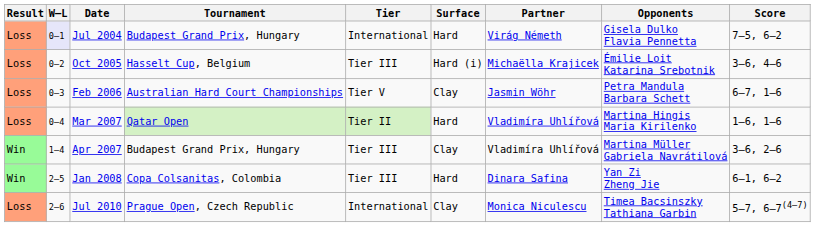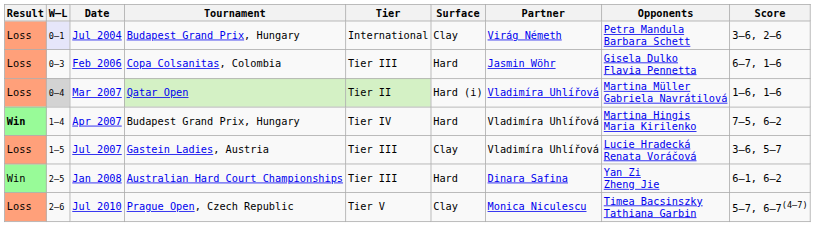 <table class="sortable wikitable">
 <tr>
 <th>Result</th>
 <th class="unsortable">W–L</th>
 <th>Date</th>
 <th>Tournament</th>
 <th>Tier</th>
 <th>Surface</th>
 <th>Partner</th>
 <th>Opponents</th>
 <th class="unsortable">Score</th>
 </tr>
 <tr>
 <td bgcolor=ffa07a>Loss</td>
 <td style="background: lavender;"><small>0–1</small></td>
 <td><a href='#'>Jul 2004</a></td>
 <td><a href='#'>Budapest Grand Prix</a>, Hungary</td>
 <td>International</td>
-<td>Hard</td>
+<td>Clay</td>
 <td> <a href='#'>Virág Németh</a></td>
-<td> <a href='#'>Gisela Dulko</a> <br>  <a href='#'>Flavia Pennetta</a></td>
-<td>7–5, 6–2</td>
-</tr>
-<tr>
-<td bgcolor=ffa07a>Loss</td>
-<td><small>0–2</small></td>
-<td><a href='#'>Oct 2005</a></td>
-<td><a href='#'>Hasselt Cup</a>, Belgium</td>
-<td>Tier III</td>
-<td>Hard (i)</td>
-<td> <a href='#'>Michaëlla Krajicek</a></td>
-<td> <a href='#'>Émilie Loit</a> <br>  <a href='#'>Katarina Srebotnik</a></td>
-<td>3–6, 4–6</td>
+<td> <a href='#'>Petra Mandula</a> <br>  <a href='#'>Barbara Schett</a></td>
+<td>3–6, 2–6</td>
 </tr>
 <tr>
 <td bgcolor=ffa07a>Loss</td>
 <td><small>0–3</small></td>
 <td><a href='#'>Feb 2006</a></td>
-<td><a href='#'>Australian Hard Court Championships</a></td>
-<td>Tier V</td>
-<td>Clay</td>
+<td><a href='#'>Copa Colsanitas</a>, Colombia</td>
+<td>Tier III</td>
+<td>Hard</td>
 <td> <a href='#'>Jasmin Wöhr</a></td>
-<td> <a href='#'>Petra Mandula</a> <br>  <a href='#'>Barbara Schett</a></td>
+<td> <a href='#'>Gisela Dulko</a> <br>  <a href='#'>Flavia Pennetta</a></td>
 <td>6–7, 1–6</td>
 </tr>
 <tr>
 <td bgcolor=ffa07a>Loss</td>
-<td><small>0–4</small></td>
+<td style="background: lightgrey;"><small>0–4</small></td>
 <td><a href='#'>Mar 2007</a></td>
 <td bgcolor=#d4f1c5><a href='#'>Qatar Open</a></td>
 <td bgcolor=#d4f1c5>Tier II</td>
-<td>Hard</td>
+<td>Hard (i)</td>
 <td> <a href='#'>Vladimíra Uhlířová</a></td>
-<td> <a href='#'>Martina Hingis</a> <br>  <a href='#'>Maria Kirilenko</a></td>
+<td> <a href='#'>Martina Müller</a> <br>  <a href='#'>Gabriela Navrátilová</a></td>
 <td>1–6, 1–6</td>
 </tr>
 <tr>
-<td bgcolor=98fb98>Win</td>
+<td bgcolor=98fb98><strong>Win</strong></td>
 <td><small>1–4</small></td>
 <td><a href='#'>Apr 2007</a></td>
 <td>Budapest Grand Prix, Hungary</td>
+<td>Tier IV</td>
+<td>Hard</td>
+<td> Vladimíra Uhlířová</td>
+<td> <a href='#'>Martina Hingis</a> <br>  <a href='#'>Maria Kirilenko</a></td>
+<td>7–5, 6–2</td>
+</tr>
+<tr>
+<td bgcolor=ffa07a>Loss</td>
+<td><small>1–5</small></td>
+<td><a href='#'>Jul 2007</a></td>
+<td><a href='#'>Gastein Ladies</a>, Austria</td>
 <td>Tier III</td>
 <td>Clay</td>
 <td> Vladimíra Uhlířová</td>
-<td> <a href='#'>Martina Müller</a> <br>  <a href='#'>Gabriela Navrátilová</a></td>
-<td>3–6, 2–6</td>
+<td> <a href='#'>Lucie Hradecká</a> <br>  <a href='#'>Renata Voráčová</a></td>
+<td>3–6, 5–7</td>
 </tr>
 <tr>
 <td bgcolor=98fb98>Win</td>
 <td><small>2–5</small></td>
 <td><a href='#'>Jan 2008</a></td>
-<td><a href='#'>Copa Colsanitas</a>, Colombia</td>
+<td><a href='#'>Australian Hard Court Championships</a></td>
 <td>Tier III</td>
 <td>Hard</td>
 <td> <a href='#'>Dinara Safina</a></td>
 <td> <a href='#'>Yan Zi</a> <br>  <a href='#'>Zheng Jie</a></td>
 <td>6–1, 6–2</td>
 </tr>
 <tr>
 <td bgcolor=ffa07a>Loss</td>
 <td><small>2–6</small></td>
 <td><a href='#'>Jul 2010</a></td>
 <td><a href='#'>Prague Open</a>, Czech Republic</td>
-<td>International</td>
+<td>Tier V</td>
 <td>Clay</td>
 <td> <a href='#'>Monica Niculescu</a></td>
 <td> <a href='#'>Timea Bacsinszky</a> <br>  <a href='#'>Tathiana Garbin</a></td>
 <td>5–7, 6–7<sup>(4–7)</sup></td>
 </tr>
 </table>
